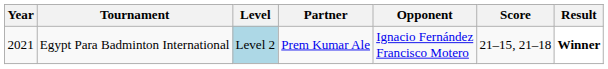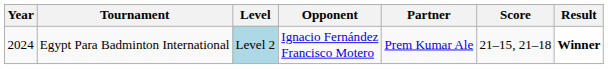 <table class="sortable wikitable" style="font-size: 90%;">
 <tr>
 <th>Year</th>
 <th>Tournament</th>
 <th>Level</th>
+<th>Opponent</th>
 <th>Partner</th>
-<th>Opponent</th>
 <th>Score</th>
 <th>Result</th>
 </tr>
 <tr>
-<td align="center">2021</td>
+<td align="center">2024</td>
 <td align="left">Egypt Para Badminton International</td>
 <td align="left" style="background: lightblue;">Level 2</td>
+<td align="left"> <a href='#'>Ignacio Fernández</a><br>  <a href='#'>Francisco Motero</a></td>
 <td align="left"> <a href='#'>Prem Kumar Ale</a></td>
-<td align="left"> <a href='#'>Ignacio Fernández</a><br>  <a href='#'>Francisco Motero</a></td>
 <td align="left">21–15, 21–18</td>
 <td style="text-align:left; background:white"> <strong>Winner</strong></td>
 </tr>
 </table>
